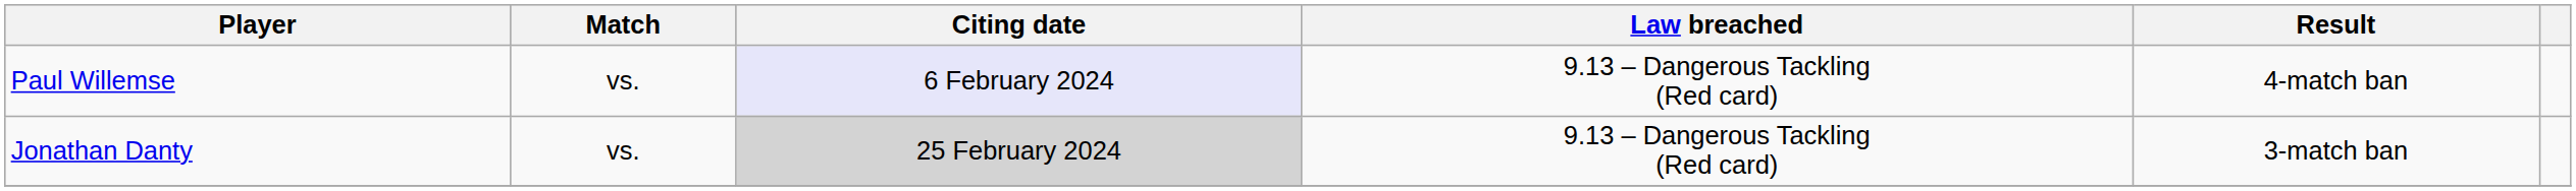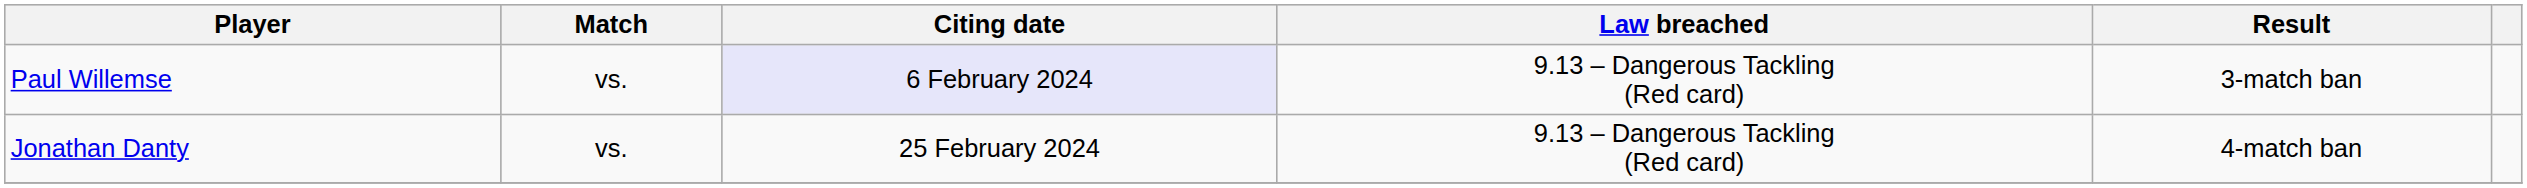 <table class="wikitable sortable" style="text-align:center;width:100%">
 <tr>
 <th>Player</th>
 <th>Match</th>
 <th>Citing date</th>
 <th><a href='#'>Law</a> breached</th>
 <th>Result</th>
 <th></th>
 </tr>
 <tr>
 <td align=left><a href='#'>Paul Willemse</a></td>
 <td><strong><em></em></strong> vs. </td>
 <td style="background: lavender;">6 February 2024</td>
 <td>9.13 – Dangerous Tackling<br>(Red card)</td>
-<td>4-match ban</td>
+<td>3-match ban</td>
 <td><br></td>
 </tr>
 <tr>
 <td align=left><a href='#'>Jonathan Danty</a></td>
 <td><strong><em></em></strong> vs. </td>
-<td style="background: lightgrey;">25 February 2024</td>
+<td>25 February 2024</td>
 <td>9.13 – Dangerous Tackling<br>(Red card)</td>
-<td>3-match ban</td>
+<td>4-match ban</td>
 <td><br></td>
 </tr>
 <tr>
 </tr>
 </table>
